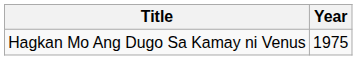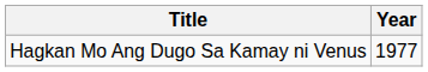 <table class="wikitable">
 <tr>
 <th>Title</th>
 <th>Year</th>
 </tr>
 <tr>
 <td>Hagkan Mo Ang Dugo Sa Kamay ni Venus</td>
-<td>1975</td>
+<td>1977</td>
 </tr>
 </table>
